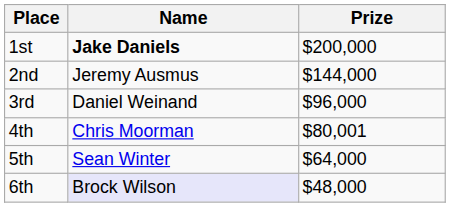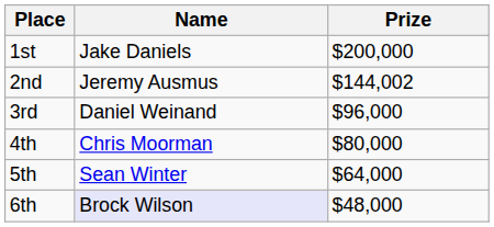 <table class="wikitable">
 <tr>
 <th width="50">Place</th>
 <th width="200">Name</th>
 <th width="125">Prize</th>
 </tr>
 <tr>
 <td>1st</td>
-<td><strong> Jake Daniels</strong></td>
+<td> Jake Daniels</td>
 <td>$200,000</td>
 </tr>
 <tr>
 <td>2nd</td>
 <td> Jeremy Ausmus</td>
-<td>$144,000</td>
+<td>$144,002</td>
 </tr>
 <tr>
 <td>3rd</td>
 <td> Daniel Weinand</td>
 <td>$96,000</td>
 </tr>
 <tr>
 <td>4th</td>
 <td> <a href='#'>Chris Moorman</a></td>
-<td>$80,001</td>
+<td>$80,000</td>
 </tr>
 <tr>
 <td>5th</td>
 <td> <a href='#'>Sean Winter</a></td>
 <td>$64,000</td>
 </tr>
 <tr>
 <td>6th</td>
 <td style="background: lavender;"> Brock Wilson</td>
 <td>$48,000</td>
 </tr>
 </table>
